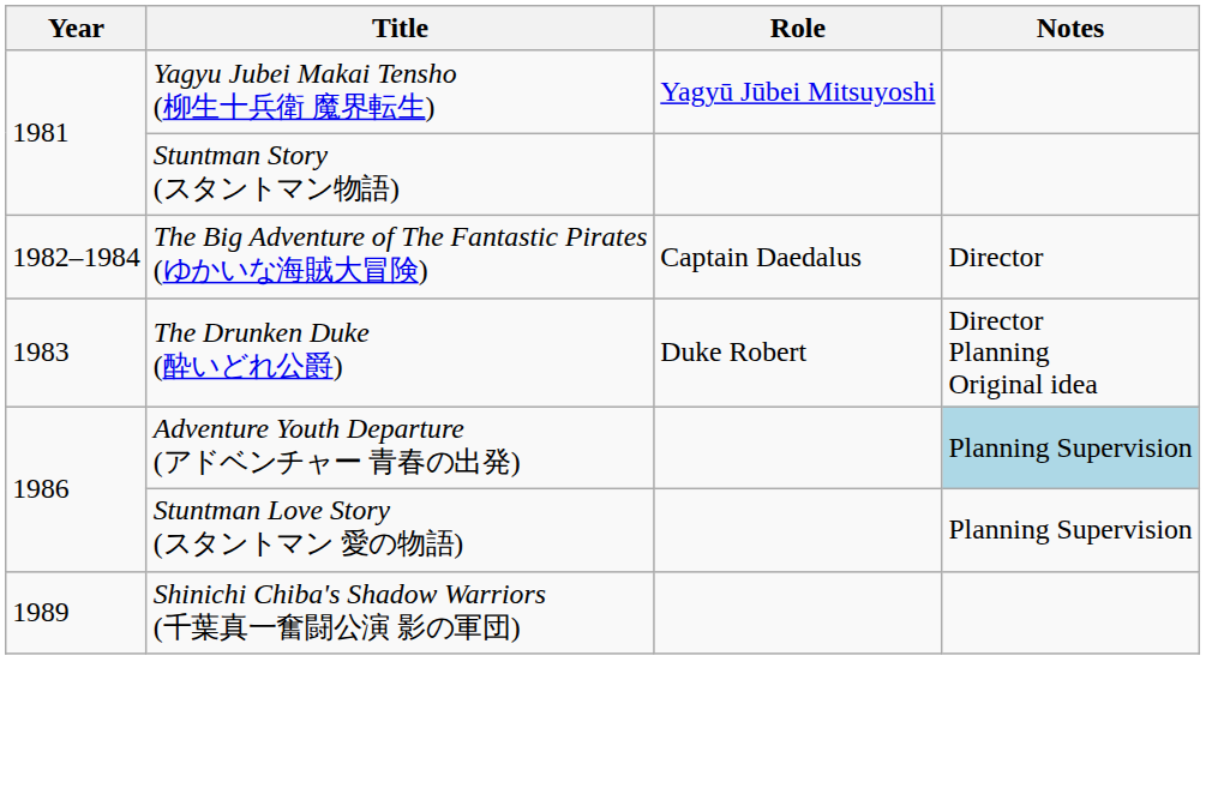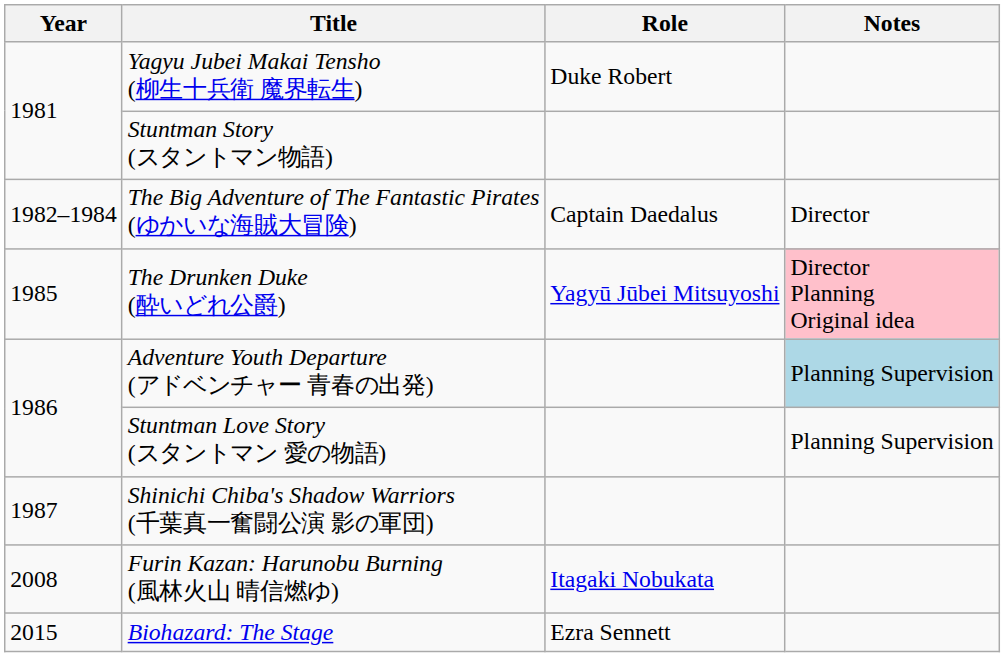 <table class="wikitable sortable">
 <tr>
 <th>Year</th>
 <th>Title</th>
 <th>Role</th>
 <th>Notes</th>
 </tr>
 <tr>
 <td rowspan=2>1981</td>
 <td><em>Yagyu Jubei Makai Tensho</em><br>(<a href='#'>柳生十兵衛 魔界転生</a>)</td>
-<td><a href='#'>Yagyū Jūbei Mitsuyoshi</a></td>
+<td>Duke Robert</td>
 <td></td>
 </tr>
 <tr>
 <td><em>Stuntman Story</em><br>(スタントマン物語)</td>
 <td></td>
 <td></td>
 </tr>
 <tr>
 <td>1982–1984</td>
 <td><em>The Big Adventure of The Fantastic Pirates</em><br>(<a href='#'>ゆかいな海賊大冒険</a>)</td>
 <td>Captain Daedalus</td>
 <td>Director</td>
 </tr>
 <tr>
-<td>1983</td>
+<td>1985</td>
 <td><em>The Drunken Duke</em><br>(<a href='#'>酔いどれ公爵</a>)</td>
-<td>Duke Robert</td>
-<td>Director<br>Planning<br>Original idea</td>
+<td><a href='#'>Yagyū Jūbei Mitsuyoshi</a></td>
+<td style="background: pink;">Director<br>Planning<br>Original idea</td>
 </tr>
 <tr>
 <td rowspan=2>1986</td>
 <td><em>Adventure Youth Departure</em><br>(アドベンチャー 青春の出発)</td>
 <td></td>
 <td style="background: lightblue;">Planning Supervision</td>
 </tr>
 <tr>
 <td><em>Stuntman Love Story</em><br>(スタントマン 愛の物語)</td>
 <td></td>
 <td>Planning Supervision</td>
 </tr>
 <tr>
-<td>1989</td>
+<td>1987</td>
 <td><em>Shinichi Chiba's Shadow Warriors</em><br>(千葉真一奮闘公演 影の軍団)</td>
 <td></td>
 <td></td>
 </tr>
+<tr>
+<td>2008</td>
+<td><em>Furin Kazan: Harunobu Burning</em><br>(風林火山 晴信燃ゆ)</td>
+<td><a href='#'>Itagaki Nobukata</a></td>
+<td></td>
+</tr>
+<tr>
+<td>2015</td>
+<td><em><a href='#'>Biohazard: The Stage</a></em></td>
+<td>Ezra Sennett</td>
+<td></td>
+</tr>
 </table>
